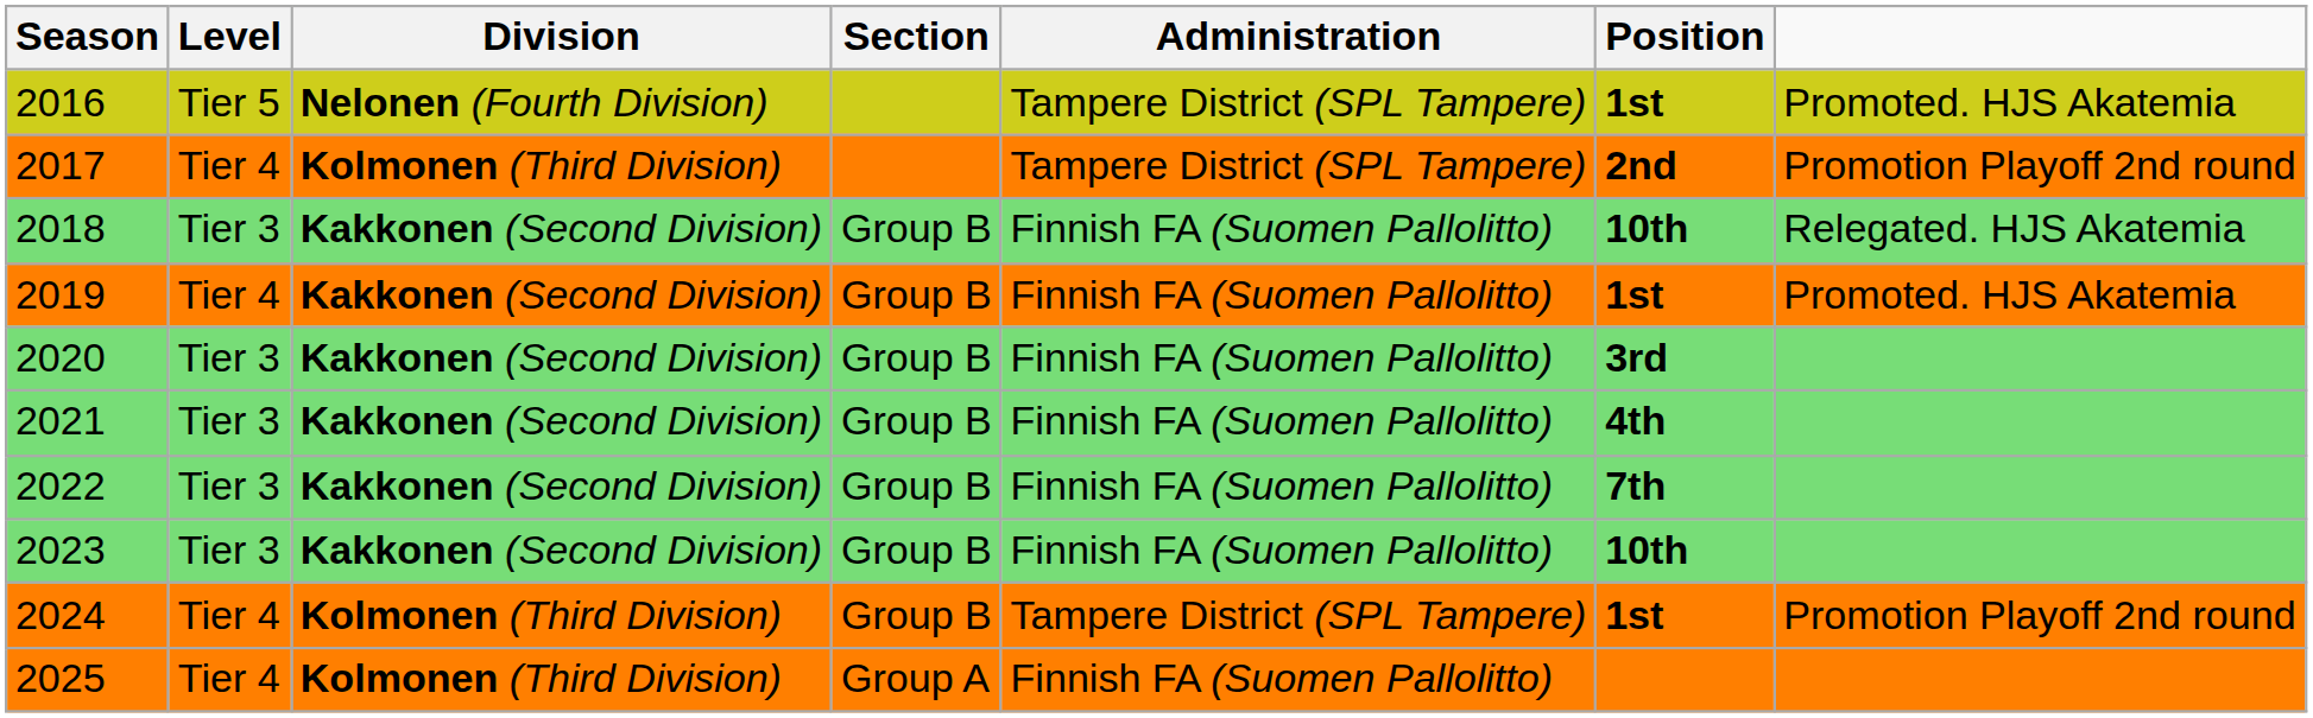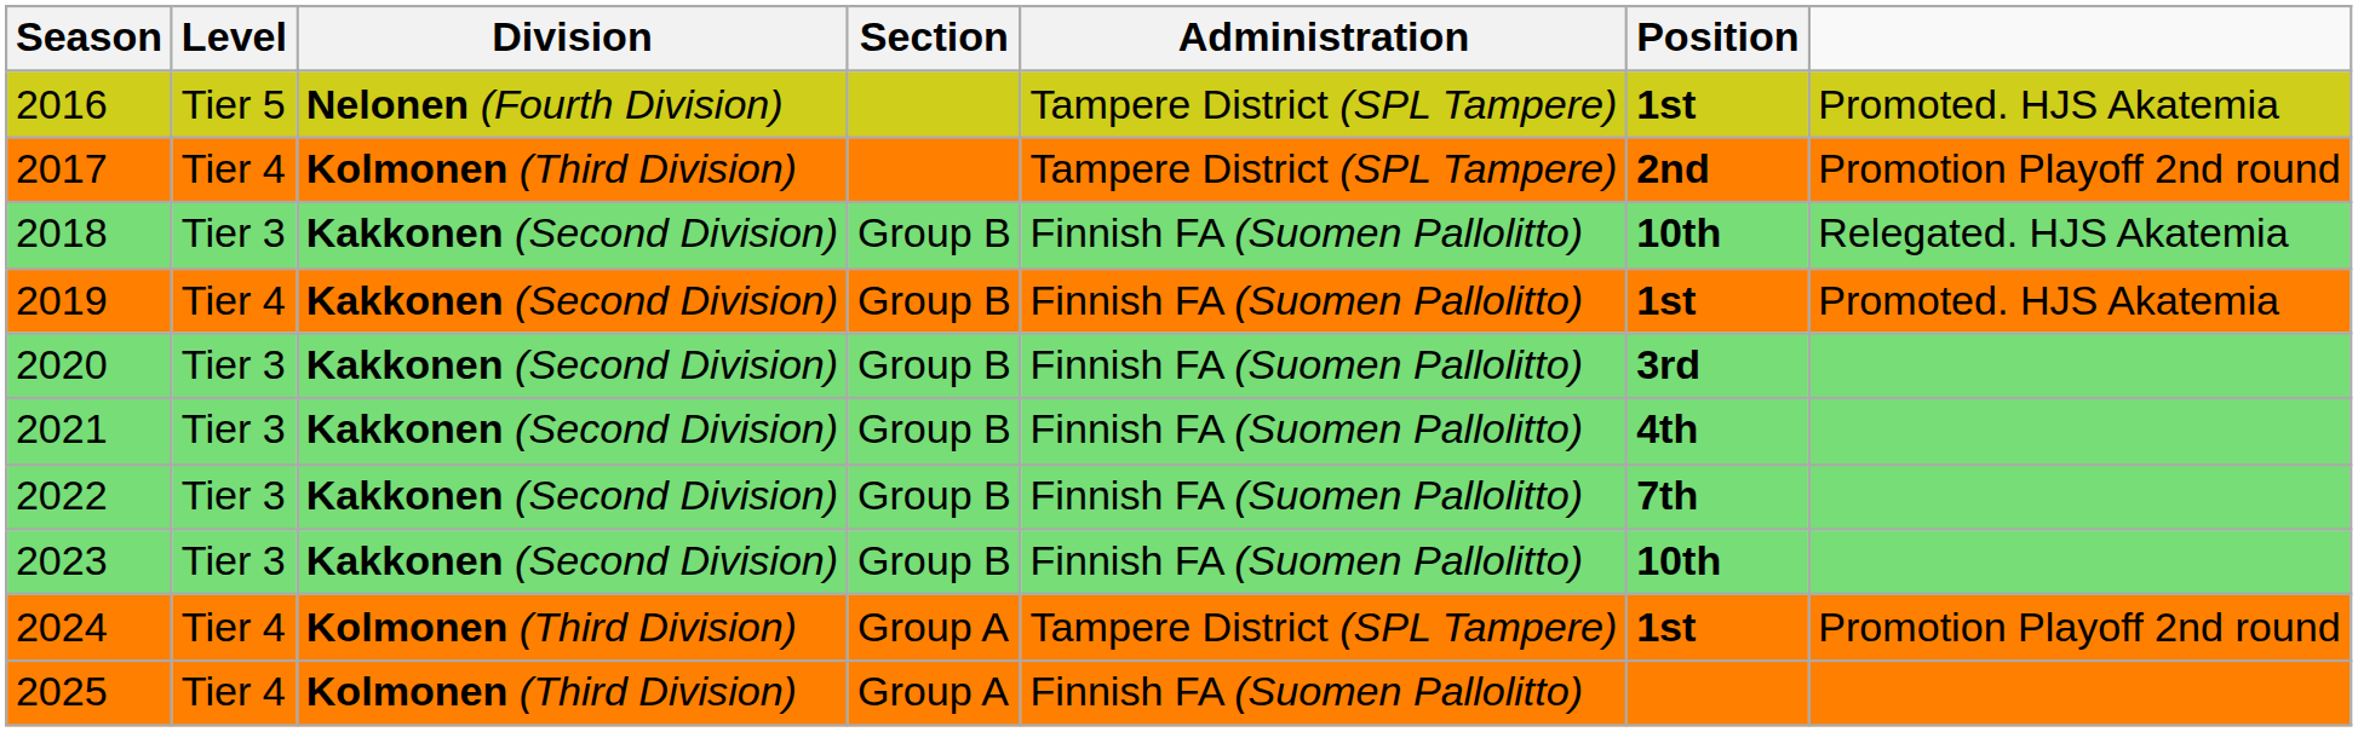 <table class="wikitable">
 <tr style="background:#f0f6fa;">
 <th><strong>Season</strong></th>
 <th><strong>Level</strong></th>
 <th><strong>Division</strong></th>
 <th><strong>Section</strong></th>
 <th><strong>Administration</strong></th>
 <th><strong>Position</strong></th>
 </tr>
 <tr>
 <td style="background:#CECE1B;">2016</td>
 <td style="background:#CECE1B;">Tier 5</td>
 <td style="background:#CECE1B;"><strong>Nelonen</strong> <em>(Fourth Division)</em></td>
 <td style="background:#CECE1B;"></td>
 <td style="background:#CECE1B;">Tampere District <em>(SPL Tampere)</em></td>
 <td style="background:#CECE1B;"><strong>1st</strong></td>
 <td style="background:#CECE1B;">Promoted. HJS Akatemia</td>
 </tr>
 <tr>
 <td style="background:#FF7F00;">2017</td>
 <td style="background:#FF7F00;">Tier 4</td>
 <td style="background:#FF7F00;"><strong>Kolmonen</strong> <em>(Third Division)</em></td>
 <td style="background:#FF7F00;"></td>
 <td style="background:#FF7F00;">Tampere District <em>(SPL Tampere)</em></td>
 <td style="background:#FF7F00;"><strong>2nd</strong></td>
 <td style="background:#FF7F00;">Promotion Playoff 2nd round</td>
 </tr>
 <tr>
 <td style="background:#77DD77;">2018</td>
 <td style="background:#77DD77;">Tier 3</td>
 <td style="background:#77DD77;"><strong>Kakkonen</strong> <em>(Second Division)</em></td>
 <td style="background:#77DD77;">Group B</td>
 <td style="background:#77DD77;">Finnish FA <em>(Suomen Pallolitto)</em></td>
 <td style="background:#77DD77;"><strong>10th</strong></td>
 <td style="background:#77DD77;">Relegated. HJS Akatemia</td>
 </tr>
 <tr>
 <td style="background:#FF7F00;">2019</td>
 <td style="background:#FF7F00;">Tier 4</td>
 <td style="background:#FF7F00;"><strong>Kakkonen</strong> <em>(Second Division)</em></td>
 <td style="background:#FF7F00;">Group B</td>
 <td style="background:#FF7F00;">Finnish FA <em>(Suomen Pallolitto)</em></td>
 <td style="background:#FF7F00;"><strong>1st</strong></td>
 <td style="background:#FF7F00;">Promoted. HJS Akatemia</td>
 </tr>
 <tr>
 <td style="background:#77DD77;">2020</td>
 <td style="background:#77DD77;">Tier 3</td>
 <td style="background:#77DD77;"><strong>Kakkonen</strong> <em>(Second Division)</em></td>
 <td style="background:#77DD77;">Group B</td>
 <td style="background:#77DD77;">Finnish FA <em>(Suomen Pallolitto)</em></td>
 <td style="background:#77DD77;"><strong>3rd</strong></td>
 <td style="background:#77DD77;"></td>
 </tr>
 <tr>
 <td style="background:#77DD77;">2021</td>
 <td style="background:#77DD77;">Tier 3</td>
 <td style="background:#77DD77;"><strong>Kakkonen</strong> <em>(Second Division)</em></td>
 <td style="background:#77DD77;">Group B</td>
 <td style="background:#77DD77;">Finnish FA <em>(Suomen Pallolitto)</em></td>
 <td style="background:#77DD77;"><strong>4th</strong></td>
 <td style="background:#77DD77;"></td>
 </tr>
 <tr>
 <td style="background:#77DD77;">2022</td>
 <td style="background:#77DD77;">Tier 3</td>
 <td style="background:#77DD77;"><strong>Kakkonen</strong> <em>(Second Division)</em></td>
 <td style="background:#77DD77;">Group B</td>
 <td style="background:#77DD77;">Finnish FA <em>(Suomen Pallolitto)</em></td>
 <td style="background:#77DD77;"><strong>7th</strong></td>
 <td style="background:#77DD77;"></td>
 </tr>
 <tr>
 <td style="background:#77DD77;">2023</td>
 <td style="background:#77DD77;">Tier 3</td>
 <td style="background:#77DD77;"><strong>Kakkonen</strong> <em>(Second Division)</em></td>
 <td style="background:#77DD77;">Group B</td>
 <td style="background:#77DD77;">Finnish FA <em>(Suomen Pallolitto)</em></td>
 <td style="background:#77DD77;"><strong>10th</strong></td>
 <td style="background:#77DD77;"></td>
 </tr>
 <tr>
 <td style="background:#FF7F00;">2024</td>
 <td style="background:#FF7F00;">Tier 4</td>
 <td style="background:#FF7F00;"><strong>Kolmonen</strong> <em>(Third Division)</em></td>
-<td style="background:#FF7F00;">Group B</td>
+<td style="background:#FF7F00;">Group A</td>
 <td style="background:#FF7F00;">Tampere District <em>(SPL Tampere)</em></td>
 <td style="background:#FF7F00;"><strong>1st</strong></td>
 <td style="background:#FF7F00;">Promotion Playoff 2nd round</td>
 </tr>
 <tr>
 <td style="background:#FF7F00;">2025</td>
 <td style="background:#FF7F00;">Tier 4</td>
 <td style="background:#FF7F00;"><strong>Kolmonen</strong> <em>(Third Division)</em></td>
 <td style="background:#FF7F00;">Group A</td>
 <td style="background:#FF7F00;">Finnish FA <em>(Suomen Pallolitto)</em></td>
 <td style="background:#FF7F00;"></td>
 <td style="background:#FF7F00;"></td>
 </tr>
 </table>
